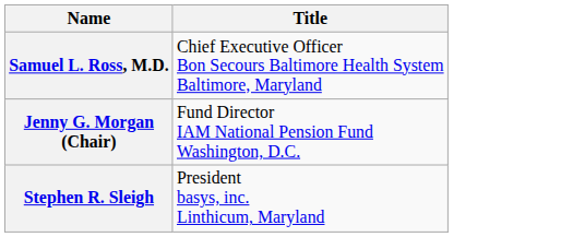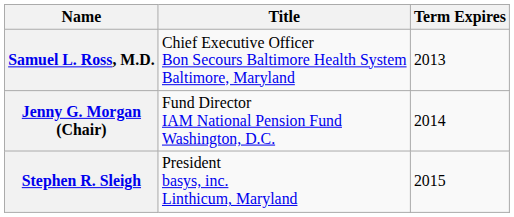 <table class="wikitable sortable">
 <tr>
 <th>Name</th>
 <th>Title</th>
+<th>Term Expires</th>
 </tr>
 <tr>
 <th><a href='#'>Samuel L. Ross</a>, M.D.</th>
 <td>Chief Executive Officer<br><a href='#'>Bon Secours Baltimore Health System</a><br><a href='#'>Baltimore, Maryland</a></td>
+<td>2013</td>
 </tr>
 <tr>
 <th><a href='#'>Jenny G. Morgan</a><br>(Chair)</th>
 <td>Fund Director<br><a href='#'>IAM National Pension Fund</a><br><a href='#'>Washington, D.C.</a></td>
+<td>2014</td>
 </tr>
 <tr>
 <th><a href='#'>Stephen R. Sleigh</a></th>
 <td>President<br><a href='#'>basys, inc.</a><br><a href='#'>Linthicum, Maryland</a></td>
+<td>2015</td>
 </tr>
 </table>
